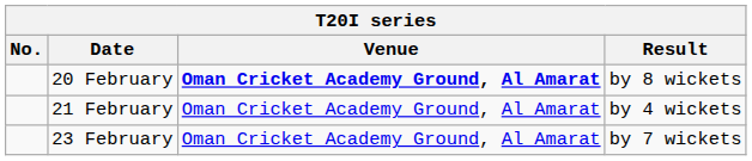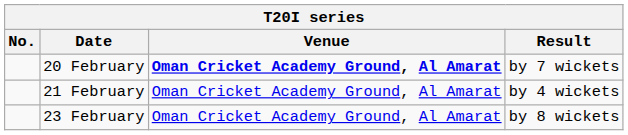 <table class="wikitable">
 <tr>
 <th colspan="5">T20I series</th>
 </tr>
 <tr>
 <th>No.</th>
 <th>Date</th>
 <th>Venue</th>
 <th>Result</th>
 </tr>
 <tr>
 <td></td>
 <td>20 February</td>
 <td><strong><a href='#'>Oman Cricket Academy Ground</a>, <a href='#'>Al Amarat</a></strong></td>
-<td> by 8 wickets</td>
+<td> by 7 wickets</td>
 </tr>
 <tr>
 <td></td>
 <td>21 February</td>
 <td><a href='#'>Oman Cricket Academy Ground</a>, <a href='#'>Al Amarat</a></td>
 <td> by 4 wickets</td>
 </tr>
 <tr>
 <td></td>
 <td>23 February</td>
 <td><a href='#'>Oman Cricket Academy Ground</a>, <a href='#'>Al Amarat</a></td>
-<td> by 7 wickets</td>
+<td> by 8 wickets</td>
 </tr>
 </table>
